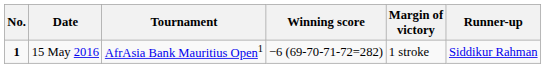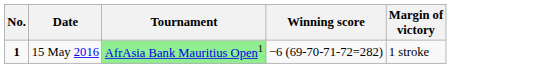 <table class="wikitable" style="font-size:95%;">
 <tr>
 <th>No.</th>
 <th>Date</th>
 <th>Tournament</th>
 <th>Winning score</th>
 <th>Margin of<br>victory</th>
-<th>Runner-up</th>
 </tr>
 <tr>
 <td align=center><strong>1</strong></td>
 <td align=right>15 May <a href='#'>2016</a></td>
-<td><a href='#'>AfrAsia Bank Mauritius Open</a><sup>1</sup></td>
+<td style="background: lightgreen;"><a href='#'>AfrAsia Bank Mauritius Open</a><sup>1</sup></td>
 <td>−6 (69-70-71-72=282)</td>
 <td>1 stroke</td>
-<td> <a href='#'>Siddikur Rahman</a></td>
 </tr>
 </table>
